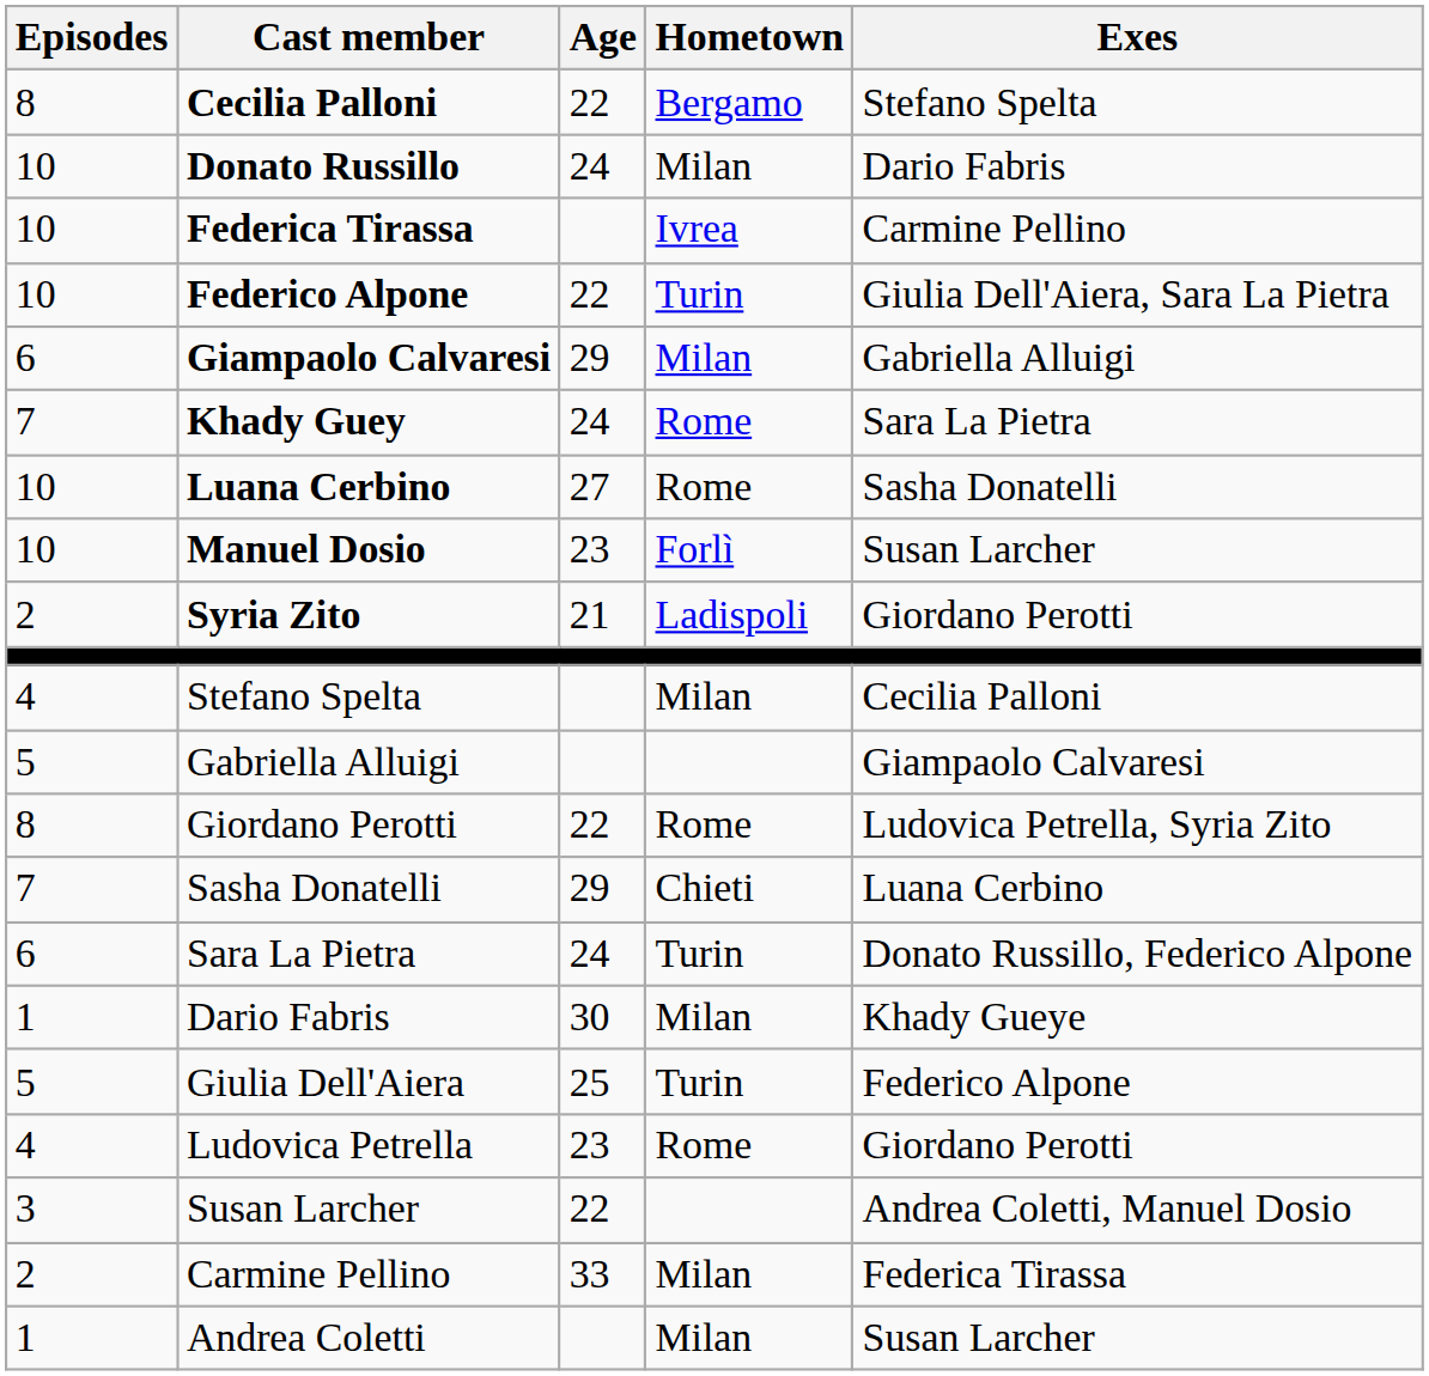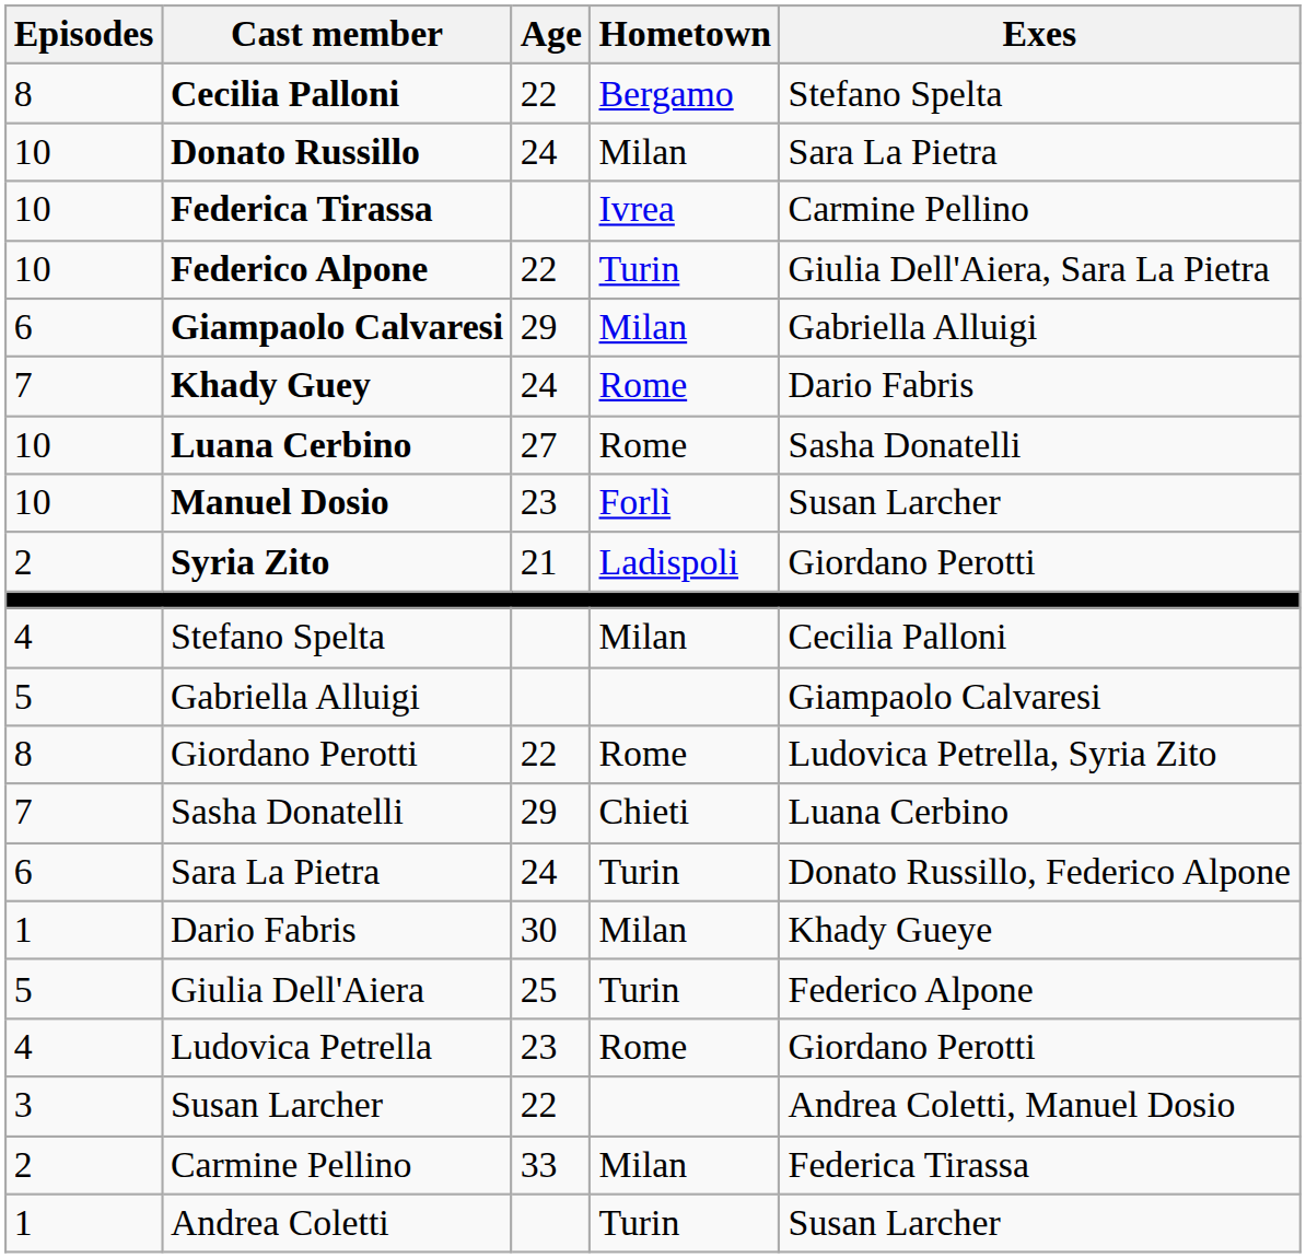 <table class="wikitable sortable">
 <tr>
 <th>Episodes</th>
 <th>Cast member</th>
 <th>Age</th>
 <th>Hometown</th>
 <th>Exes</th>
 </tr>
 <tr>
 <td>8</td>
 <td><strong>Cecilia Palloni</strong></td>
 <td>22</td>
 <td><a href='#'>Bergamo</a></td>
 <td>Stefano Spelta</td>
 </tr>
 <tr>
 <td>10</td>
 <td><strong>Donato Russillo</strong></td>
 <td>24</td>
 <td>Milan</td>
-<td>Dario Fabris</td>
+<td>Sara La Pietra</td>
 </tr>
 <tr>
 <td>10</td>
 <td><strong>Federica Tirassa</strong></td>
 <td></td>
 <td><a href='#'>Ivrea</a></td>
 <td>Carmine Pellino</td>
 </tr>
 <tr>
 <td>10</td>
 <td><strong>Federico Alpone</strong></td>
 <td>22</td>
 <td><a href='#'>Turin</a></td>
 <td>Giulia Dell'Aiera, Sara La Pietra</td>
 </tr>
 <tr>
 <td>6</td>
 <td nowrap=""><strong>Giampaolo Calvaresi</strong></td>
 <td>29</td>
 <td><a href='#'>Milan</a></td>
 <td>Gabriella Alluigi</td>
 </tr>
 <tr>
 <td>7</td>
 <td><strong>Khady Guey</strong></td>
 <td>24</td>
 <td><a href='#'>Rome</a></td>
-<td>Sara La Pietra</td>
+<td>Dario Fabris</td>
 </tr>
 <tr>
 <td>10</td>
 <td><strong>Luana Cerbino</strong></td>
 <td>27</td>
 <td>Rome</td>
 <td>Sasha Donatelli</td>
 </tr>
 <tr>
 <td>10</td>
 <td><strong>Manuel Dosio</strong></td>
 <td>23</td>
 <td><a href='#'>Forlì</a></td>
 <td>Susan Larcher</td>
 </tr>
 <tr>
 <td>2</td>
 <td><strong>Syria Zito</strong></td>
 <td>21</td>
 <td><a href='#'>Ladispoli</a></td>
 <td>Giordano Perotti</td>
 </tr>
 <tr>
 <th colspan="5" style="background:#000;"></th>
 </tr>
 <tr>
 <td>4</td>
 <td>Stefano Spelta</td>
 <td></td>
 <td>Milan</td>
 <td>Cecilia Palloni</td>
 </tr>
 <tr>
 <td>5</td>
 <td>Gabriella Alluigi</td>
 <td></td>
 <td></td>
 <td>Giampaolo Calvaresi</td>
 </tr>
 <tr>
 <td>8</td>
 <td>Giordano Perotti</td>
 <td>22</td>
 <td>Rome</td>
 <td>Ludovica Petrella, Syria Zito</td>
 </tr>
 <tr>
 <td>7</td>
 <td>Sasha Donatelli</td>
 <td>29</td>
 <td>Chieti</td>
 <td>Luana Cerbino</td>
 </tr>
 <tr>
 <td>6</td>
 <td>Sara La Pietra</td>
 <td>24</td>
 <td>Turin</td>
 <td nowrap="">Donato Russillo, Federico Alpone</td>
 </tr>
 <tr>
 <td>1</td>
 <td>Dario Fabris</td>
 <td>30</td>
 <td>Milan</td>
 <td>Khady Gueye</td>
 </tr>
 <tr>
 <td>5</td>
 <td>Giulia Dell'Aiera</td>
 <td>25</td>
 <td>Turin</td>
 <td>Federico Alpone</td>
 </tr>
 <tr>
 <td>4</td>
 <td>Ludovica Petrella</td>
 <td>23</td>
 <td>Rome</td>
 <td>Giordano Perotti</td>
 </tr>
 <tr>
 <td>3</td>
 <td>Susan Larcher</td>
 <td>22</td>
 <td></td>
 <td>Andrea Coletti, Manuel Dosio</td>
 </tr>
 <tr>
 <td>2</td>
 <td>Carmine Pellino</td>
 <td>33</td>
 <td>Milan</td>
 <td>Federica Tirassa</td>
 </tr>
 <tr>
 <td>1</td>
 <td>Andrea Coletti</td>
 <td></td>
-<td>Milan</td>
+<td>Turin</td>
 <td>Susan Larcher</td>
 </tr>
 </table>
